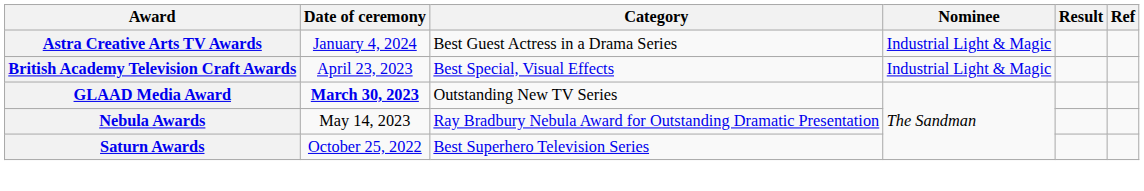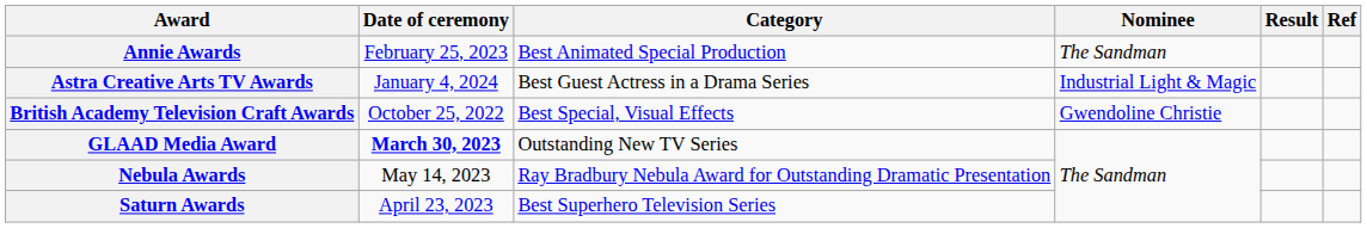 <table class="wikitable sortable">
 <tr>
 <th>Award</th>
 <th>Date of ceremony</th>
 <th>Category</th>
 <th>Nominee</th>
 <th>Result</th>
 <th>Ref</th>
+</tr>
+<tr>
+<th scope=row style="text-align:center;"><a href='#'>Annie Awards</a></th>
+<td style="text-align:center;"><a href='#'>February 25, 2023</a></td>
+<td><a href='#'>Best Animated Special Production</a></td>
+<td><em>The Sandman</em></td>
+<td></td>
+<td style="text-align:center;"></td>
 </tr>
 <tr>
 <th scope=row style="text-align:center;"><a href='#'>Astra Creative Arts TV Awards</a></th>
 <td style="text-align:center;"><a href='#'>January 4, 2024</a></td>
 <td>Best Guest Actress in a Drama Series</td>
 <td><a href='#'>Industrial Light & Magic</a></td>
 <td></td>
 <td style="text-align:center;"></td>
 </tr>
 <tr>
 <th scope=row style="text-align:center;"><a href='#'>British Academy Television Craft Awards</a></th>
-<td style="text-align:center;"><a href='#'>April 23, 2023</a></td>
+<td style="text-align:center;"><a href='#'>October 25, 2022</a></td>
 <td><a href='#'>Best Special, Visual Effects</a></td>
-<td><a href='#'>Industrial Light & Magic</a></td>
+<td><a href='#'>Gwendoline Christie</a></td>
 <td></td>
 <td style="text-align:center;"></td>
 </tr>
 <tr>
 <th scope=row style="text-align:center;"><a href='#'>GLAAD Media Award</a></th>
 <td style="text-align:center;"><strong><a href='#'>March 30, 2023</a></strong></td>
 <td>Outstanding New TV Series</td>
 <td rowspan="3"><em>The Sandman</em></td>
 <td></td>
 <td style="text-align:center;"></td>
 </tr>
 <tr>
 <th scope=row style="text-align:center;"><a href='#'>Nebula Awards</a></th>
 <td style="text-align:center;">May 14, 2023</td>
 <td><a href='#'>Ray Bradbury Nebula Award for Outstanding Dramatic Presentation</a></td>
 <td></td>
 <td style="text-align:center;"></td>
 </tr>
 <tr>
 <th scope=row style="text-align:center;"><a href='#'>Saturn Awards</a></th>
-<td style="text-align:center;"><a href='#'>October 25, 2022</a></td>
+<td style="text-align:center;"><a href='#'>April 23, 2023</a></td>
 <td><a href='#'>Best Superhero Television Series</a></td>
 <td></td>
 <td style="text-align:center;"></td>
 </tr>
 </table>
